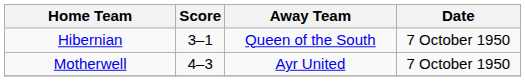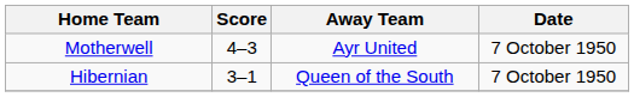 <table class="wikitable" style="text-align:center;">
 <tr>
 <th width=175>Home Team</th>
 <th width=20>Score</th>
 <th width=175>Away Team</th>
 <th width= 125>Date</th>
 </tr>
 <tr>
+<td><a href='#'>Motherwell</a></td>
+<td>4–3</td>
+<td><a href='#'>Ayr United</a></td>
+<td>7 October 1950</td>
+</tr>
+<tr>
 <td><a href='#'>Hibernian</a></td>
 <td>3–1</td>
 <td><a href='#'>Queen of the South</a></td>
 <td>7 October 1950</td>
 </tr>
 <tr>
-<td><a href='#'>Motherwell</a></td>
-<td>4–3</td>
-<td><a href='#'>Ayr United</a></td>
-<td>7 October 1950</td>
-</tr>
-<tr>
 </tr>
 </table>
